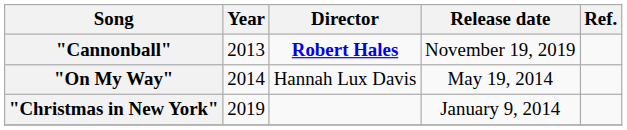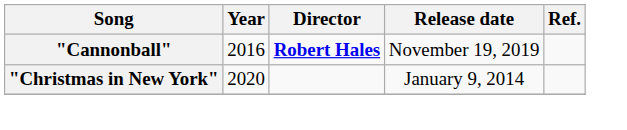 <table class="wikitable plainrowheaders" style="text-align:center;">
 <tr>
 <th scope="col">Song</th>
 <th scope="col">Year</th>
 <th scope="col">Director</th>
 <th scope="col">Release date</th>
 <th scope="col">Ref.</th>
 </tr>
 <tr>
 <th scope="row">"Cannonball"</th>
-<td>2013</td>
+<td>2016</td>
 <td><strong><a href='#'>Robert Hales</a></strong></td>
 <td>November 19, 2019</td>
 <td></td>
 </tr>
 <tr>
-<th scope="row">"On My Way"</th>
-<td>2014</td>
-<td>Hannah Lux Davis</td>
-<td>May 19, 2014</td>
-<td></td>
-</tr>
-<tr>
 <th scope="row">"Christmas in New York"</th>
-<td>2019</td>
+<td>2020</td>
 <td></td>
 <td>January 9, 2014</td>
 <td></td>
 </tr>
 <tr>
 </tr>
 </table>
